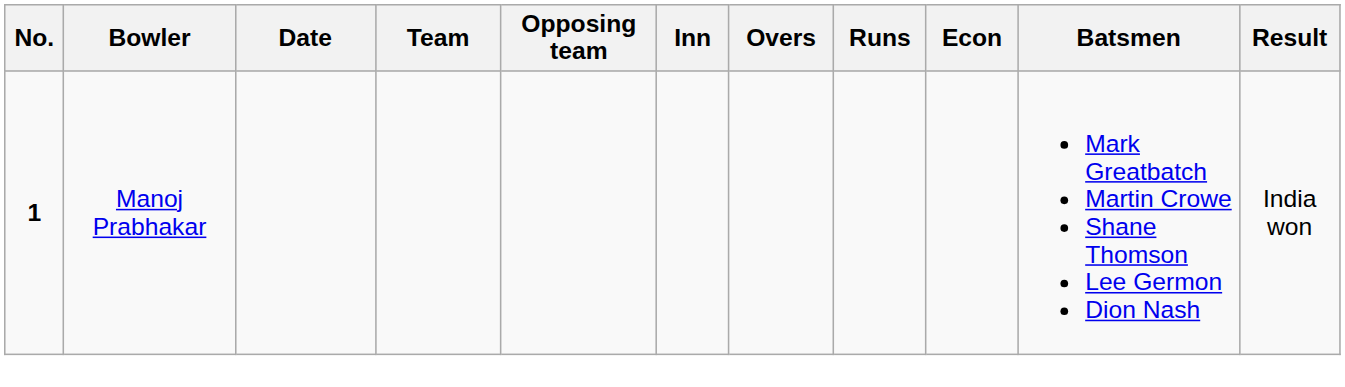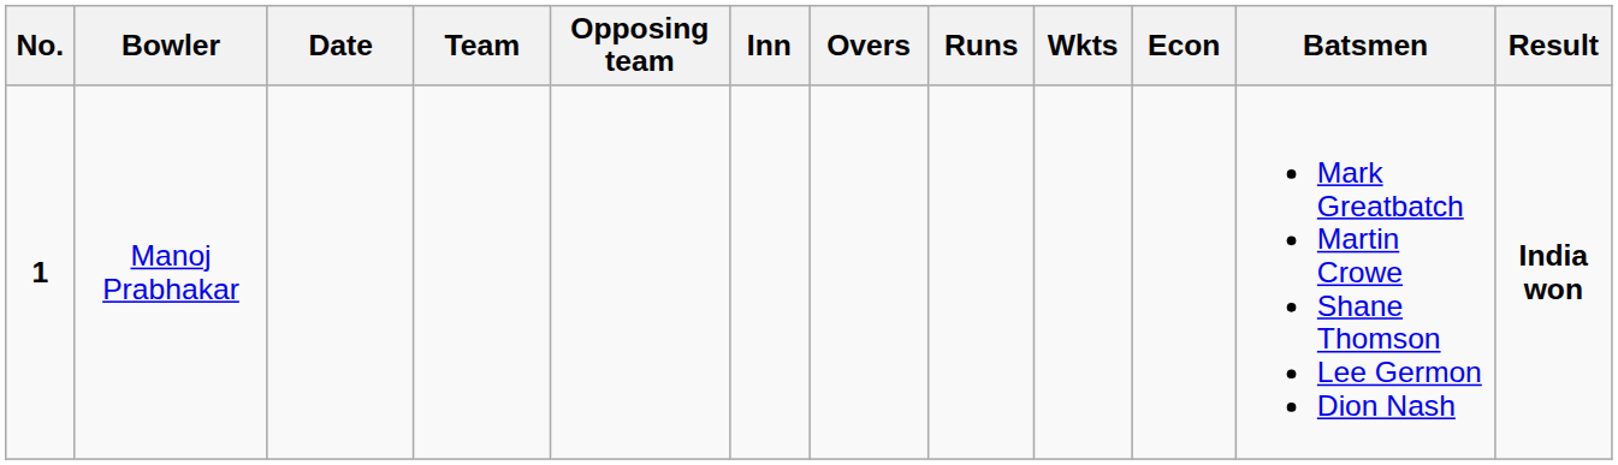 <table class="wikitable sortable" style="font-size: 100%">
 <tr align=center>
 <th scope="col" width="38">No.</th>
 <th scope="col" width="145">Bowler</th>
 <th scope="col" width="150">Date</th>
 <th scope="col" width="120">Team</th>
 <th scope="col" width="120">Opposing team</th>
 <th scope="col" width="60">Inn</th>
 <th scope="col" width="82">Overs</th>
 <th scope="col" width="70">Runs</th>
+<th scope="col" width="60">Wkts</th>
 <th scope="col" width="70">Econ</th>
 <th scope="col" width="160" class="unsortable">Batsmen</th>
 <th scope="col" width="70">Result</th>
 </tr>
 <tr align=center>
 <td scope="row"><strong>1</strong></td>
 <td><a href='#'>Manoj Prabhakar</a></td>
 <td></td>
 <td></td>
 <td></td>
 <td></td>
 <td></td>
 <td></td>
 <td></td>
+<td></td>
 <td align=left><br><ul><li><a href='#'>Mark Greatbatch</a></li><li><a href='#'>Martin Crowe</a></li><li><a href='#'>Shane Thomson</a></li><li><a href='#'>Lee Germon</a></li><li><a href='#'>Dion Nash</a></li></ul></td>
-<td>India won</td>
+<td><strong>India won</strong></td>
 </tr>
 </table>
